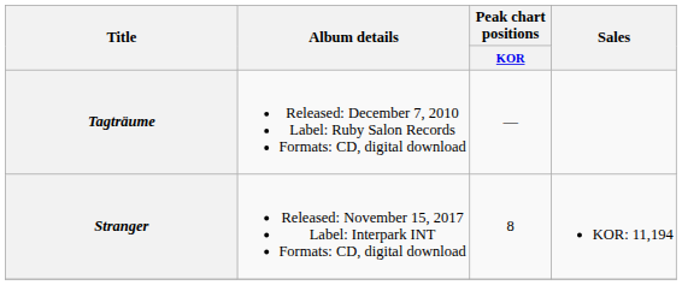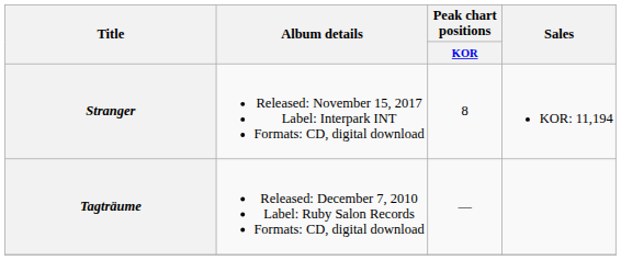 <table class="wikitable plainrowheaders" style="text-align:center;">
 <tr>
 <th scope="col" rowspan="2" style="width:15em;">Title</th>
 <th scope="col" rowspan="2">Album details</th>
 <th scope="col" colspan="1" style="width:5em;">Peak chart positions</th>
 <th scope="col" rowspan="2">Sales</th>
 </tr>
 <tr>
 <th><small><a href='#'>KOR</a></small><br></th>
 </tr>
 <tr>
+<th scope="row"><em>Stranger</em></th>
+<td><br><ul><li>Released: November 15, 2017</li><li>Label: Interpark INT</li><li>Formats: CD, digital download</li></ul></td>
+<td>8</td>
+<td><br><ul><li>KOR: 11,194</li></ul></td>
+</tr>
+<tr>
 <th scope="row"><em>Tagträume</em></th>
 <td><br><ul><li>Released: December 7, 2010</li><li>Label: Ruby Salon Records</li><li>Formats: CD, digital download</li></ul></td>
 <td>—</td>
 <td></td>
 </tr>
 <tr>
-<th scope="row"><em>Stranger</em></th>
-<td><br><ul><li>Released: November 15, 2017</li><li>Label: Interpark INT</li><li>Formats: CD, digital download</li></ul></td>
-<td>8</td>
-<td><br><ul><li>KOR: 11,194</li></ul></td>
-</tr>
-<tr>
 </tr>
 </table>
